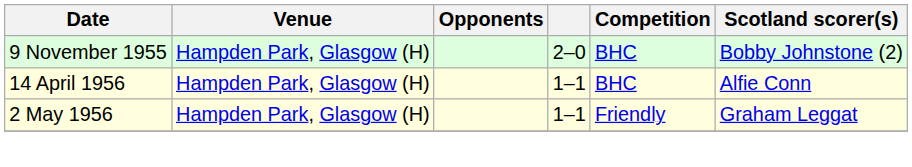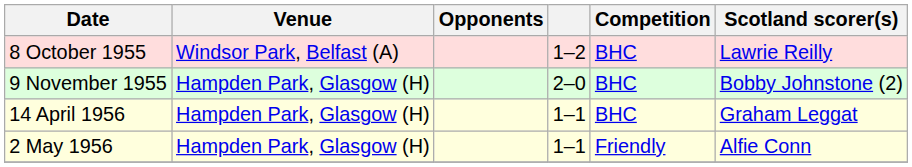 <table class="wikitable">
 <tr>
 <th>Date</th>
 <th>Venue</th>
 <th>Opponents</th>
 <th></th>
 <th>Competition</th>
 <th>Scotland scorer(s)</th>
+</tr>
+<tr bgcolor=#ffdddd>
+<td>8 October 1955</td>
+<td><a href='#'>Windsor Park</a>, <a href='#'>Belfast</a> (A)</td>
+<td></td>
+<td align=center>1–2</td>
+<td><a href='#'>BHC</a></td>
+<td><a href='#'>Lawrie Reilly</a></td>
 </tr>
 <tr bgcolor=#ddffdd>
 <td>9 November 1955</td>
 <td><a href='#'>Hampden Park</a>, <a href='#'>Glasgow</a> (H)</td>
 <td></td>
 <td align=center>2–0</td>
 <td><a href='#'>BHC</a></td>
 <td><a href='#'>Bobby Johnstone</a> (2)</td>
 </tr>
 <tr bgcolor=#ffffdd>
 <td>14 April 1956</td>
 <td><a href='#'>Hampden Park</a>, <a href='#'>Glasgow</a> (H)</td>
 <td></td>
 <td align=center>1–1</td>
 <td><a href='#'>BHC</a></td>
-<td><a href='#'>Alfie Conn</a></td>
+<td><a href='#'>Graham Leggat</a></td>
 </tr>
 <tr bgcolor=#ffffdd>
 <td>2 May 1956</td>
 <td><a href='#'>Hampden Park</a>, <a href='#'>Glasgow</a> (H)</td>
 <td></td>
 <td align=center>1–1</td>
 <td><a href='#'>Friendly</a></td>
-<td><a href='#'>Graham Leggat</a></td>
+<td><a href='#'>Alfie Conn</a></td>
 </tr>
 <tr>
 </tr>
 </table>
